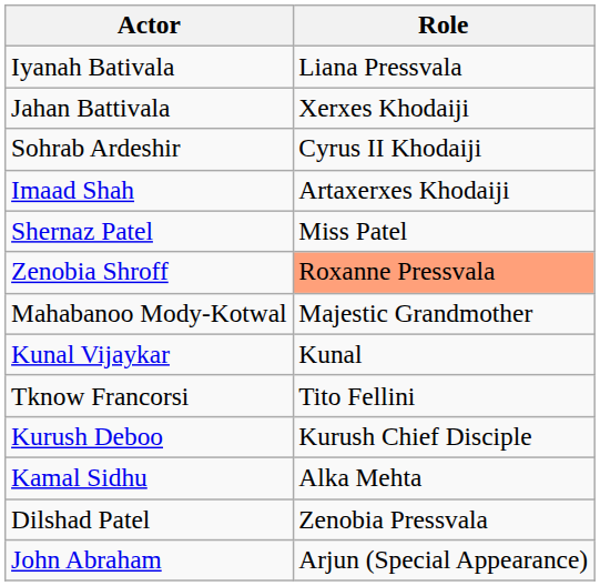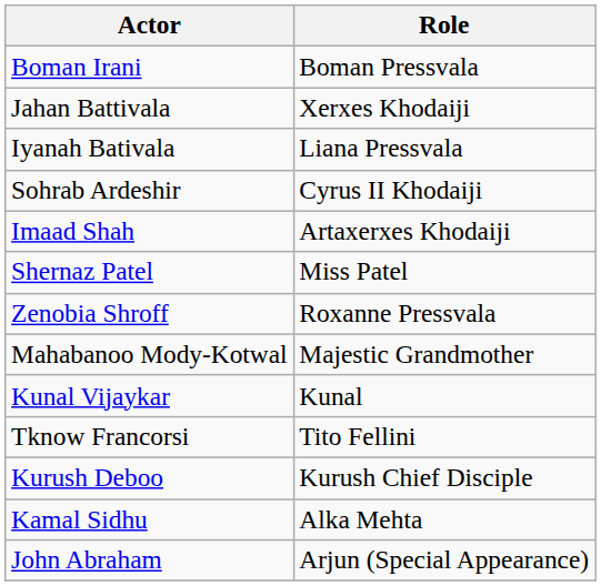 <table class="wikitable">
 <tr>
 <th>Actor</th>
 <th>Role</th>
 </tr>
 <tr>
-<td>Iyanah Bativala</td>
-<td>Liana Pressvala</td>
+<td><a href='#'>Boman Irani</a></td>
+<td>Boman Pressvala</td>
 </tr>
 <tr>
 <td>Jahan Battivala</td>
 <td>Xerxes Khodaiji</td>
+</tr>
+<tr>
+<td>Iyanah Bativala</td>
+<td>Liana Pressvala</td>
 </tr>
 <tr>
 <td>Sohrab Ardeshir</td>
 <td>Cyrus II Khodaiji</td>
 </tr>
 <tr>
 <td><a href='#'>Imaad Shah</a></td>
 <td>Artaxerxes Khodaiji</td>
 </tr>
 <tr>
 <td><a href='#'>Shernaz Patel</a></td>
 <td>Miss Patel</td>
 </tr>
 <tr>
 <td><a href='#'>Zenobia Shroff</a></td>
-<td style="background: lightsalmon;">Roxanne Pressvala</td>
+<td>Roxanne Pressvala</td>
 </tr>
 <tr>
 <td>Mahabanoo Mody-Kotwal</td>
 <td>Majestic Grandmother</td>
 </tr>
 <tr>
 <td><a href='#'>Kunal Vijaykar</a></td>
 <td>Kunal</td>
 </tr>
 <tr>
 <td>Tknow Francorsi</td>
 <td>Tito Fellini</td>
 </tr>
 <tr>
 <td><a href='#'>Kurush Deboo</a></td>
 <td>Kurush Chief Disciple</td>
 </tr>
 <tr>
 <td><a href='#'>Kamal Sidhu</a></td>
 <td>Alka Mehta</td>
 </tr>
 <tr>
-<td>Dilshad Patel</td>
-<td>Zenobia Pressvala</td>
-</tr>
-<tr>
 <td><a href='#'>John Abraham</a></td>
 <td>Arjun (Special Appearance)</td>
 </tr>
 </table>
